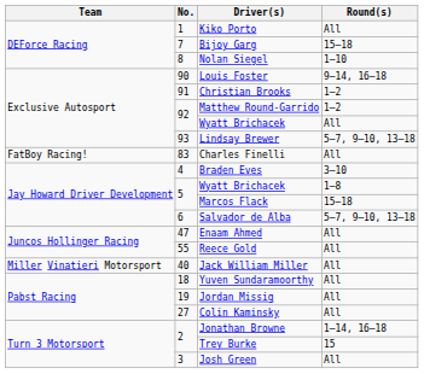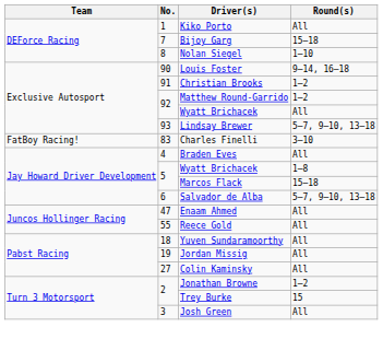 <table class="wikitable" style="font-size: 85%">
 <tr>
 <th>Team</th>
 <th>No.</th>
 <th class="unsortable">Driver(s)</th>
 <th>Round(s)</th>
 </tr>
 <tr>
 <td rowspan="3"><a href='#'>DEForce Racing</a></td>
 <td>1</td>
 <td> <a href='#'>Kiko Porto</a></td>
 <td>All</td>
 </tr>
 <tr>
 <td>7</td>
 <td> <a href='#'>Bijoy Garg</a></td>
 <td>15–18</td>
 </tr>
 <tr>
 <td>8</td>
 <td> <a href='#'>Nolan Siegel</a></td>
 <td>1–10</td>
 </tr>
 <tr>
 <td rowspan="5">Exclusive Autosport</td>
 <td>90</td>
 <td> <a href='#'>Louis Foster</a></td>
 <td>9–14, 16–18</td>
 </tr>
 <tr>
 <td>91</td>
 <td> <a href='#'>Christian Brooks</a></td>
 <td>1–2</td>
 </tr>
 <tr>
 <td rowspan=2>92</td>
 <td> <a href='#'>Matthew Round-Garrido</a></td>
 <td>1–2</td>
 </tr>
 <tr>
 <td> <a href='#'>Wyatt Brichacek</a></td>
 <td>All</td>
 </tr>
 <tr>
 <td>93</td>
 <td> <a href='#'>Lindsay Brewer</a></td>
 <td nowrap>5–7, 9–10, 13–18</td>
 </tr>
 <tr>
 <td>FatBoy Racing!</td>
 <td>83</td>
 <td> Charles Finelli</td>
-<td>All</td>
+<td>3–10</td>
 </tr>
 <tr>
 <td rowspan="4"><a href='#'>Jay Howard Driver Development</a></td>
 <td>4</td>
 <td> <a href='#'>Braden Eves</a></td>
-<td>3–10</td>
+<td>All</td>
 </tr>
 <tr>
 <td rowspan="2">5</td>
 <td> <a href='#'>Wyatt Brichacek</a></td>
 <td>1–8</td>
 </tr>
 <tr>
 <td> <a href='#'>Marcos Flack</a></td>
 <td>15–18</td>
 </tr>
 <tr>
 <td>6</td>
 <td> <a href='#'>Salvador de Alba</a></td>
 <td nowrap>5–7, 9–10, 13–18</td>
 </tr>
 <tr>
 <td rowspan="2"><a href='#'>Juncos Hollinger Racing</a></td>
 <td>47</td>
 <td> <a href='#'>Enaam Ahmed</a></td>
 <td>All</td>
 </tr>
 <tr>
 <td>55</td>
 <td> <a href='#'>Reece Gold</a></td>
 <td>All</td>
 </tr>
 <tr>
-<td><a href='#'>Miller</a> <a href='#'>Vinatieri</a> Motorsport</td>
-<td>40</td>
-<td> <a href='#'>Jack William Miller</a></td>
-<td>All</td>
-</tr>
-<tr>
 <td rowspan="3"><a href='#'>Pabst Racing</a></td>
 <td>18</td>
 <td nowrap> <a href='#'>Yuven Sundaramoorthy</a></td>
 <td>All</td>
 </tr>
 <tr>
 <td>19</td>
 <td> <a href='#'>Jordan Missig</a></td>
 <td>All</td>
 </tr>
 <tr>
 <td>27</td>
 <td> <a href='#'>Colin Kaminsky</a></td>
 <td>All</td>
 </tr>
 <tr>
 <td rowspan="3"><a href='#'>Turn 3 Motorsport</a></td>
 <td rowspan=2>2</td>
 <td> <a href='#'>Jonathan Browne</a></td>
-<td>1–14, 16–18</td>
+<td>1–2</td>
 </tr>
 <tr>
 <td> <a href='#'>Trey Burke</a></td>
 <td>15</td>
 </tr>
 <tr>
 <td>3</td>
 <td> <a href='#'>Josh Green</a></td>
 <td>All</td>
 </tr>
 </table>
